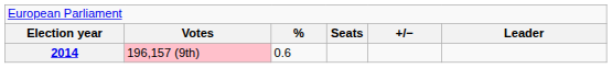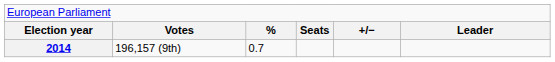 <table class=wikitable style="width:50%; border:1px #AAAAFF solid">
 <tr>
 <td colspan=6><a href='#'>European Parliament</a></td>
 </tr>
 <tr>
 <th width=13%>Election year</th>
 <th width=16%>Votes</th>
 <th width=6%>%</th>
 <th width=1%>Seats</th>
 <th width=8%>+/−</th>
 <th width=18%>Leader</th>
 </tr>
 <tr>
 <th><a href='#'>2014</a></th>
-<td style="background: pink;">196,157 (9th)</td>
-<td>0.6</td>
+<td>196,157 (9th)</td>
+<td>0.7</td>
 <td></td>
 <td></td>
 <td></td>
 </tr>
 </table>
